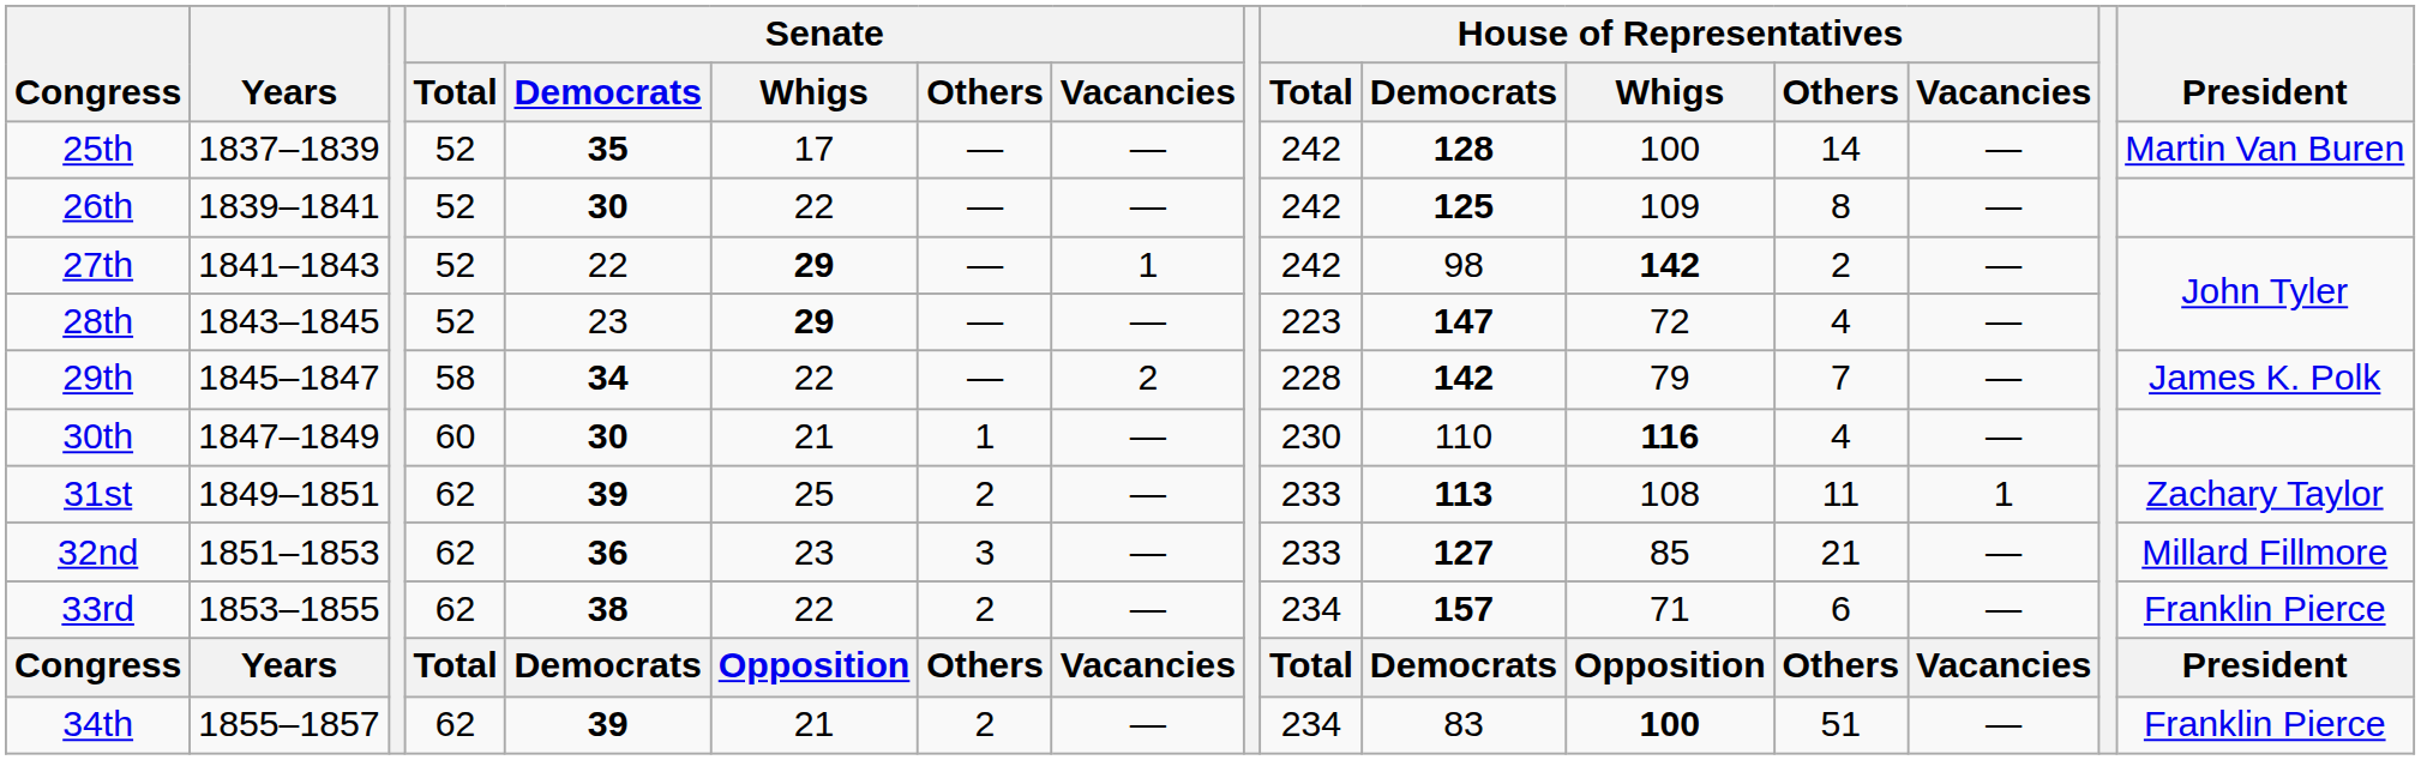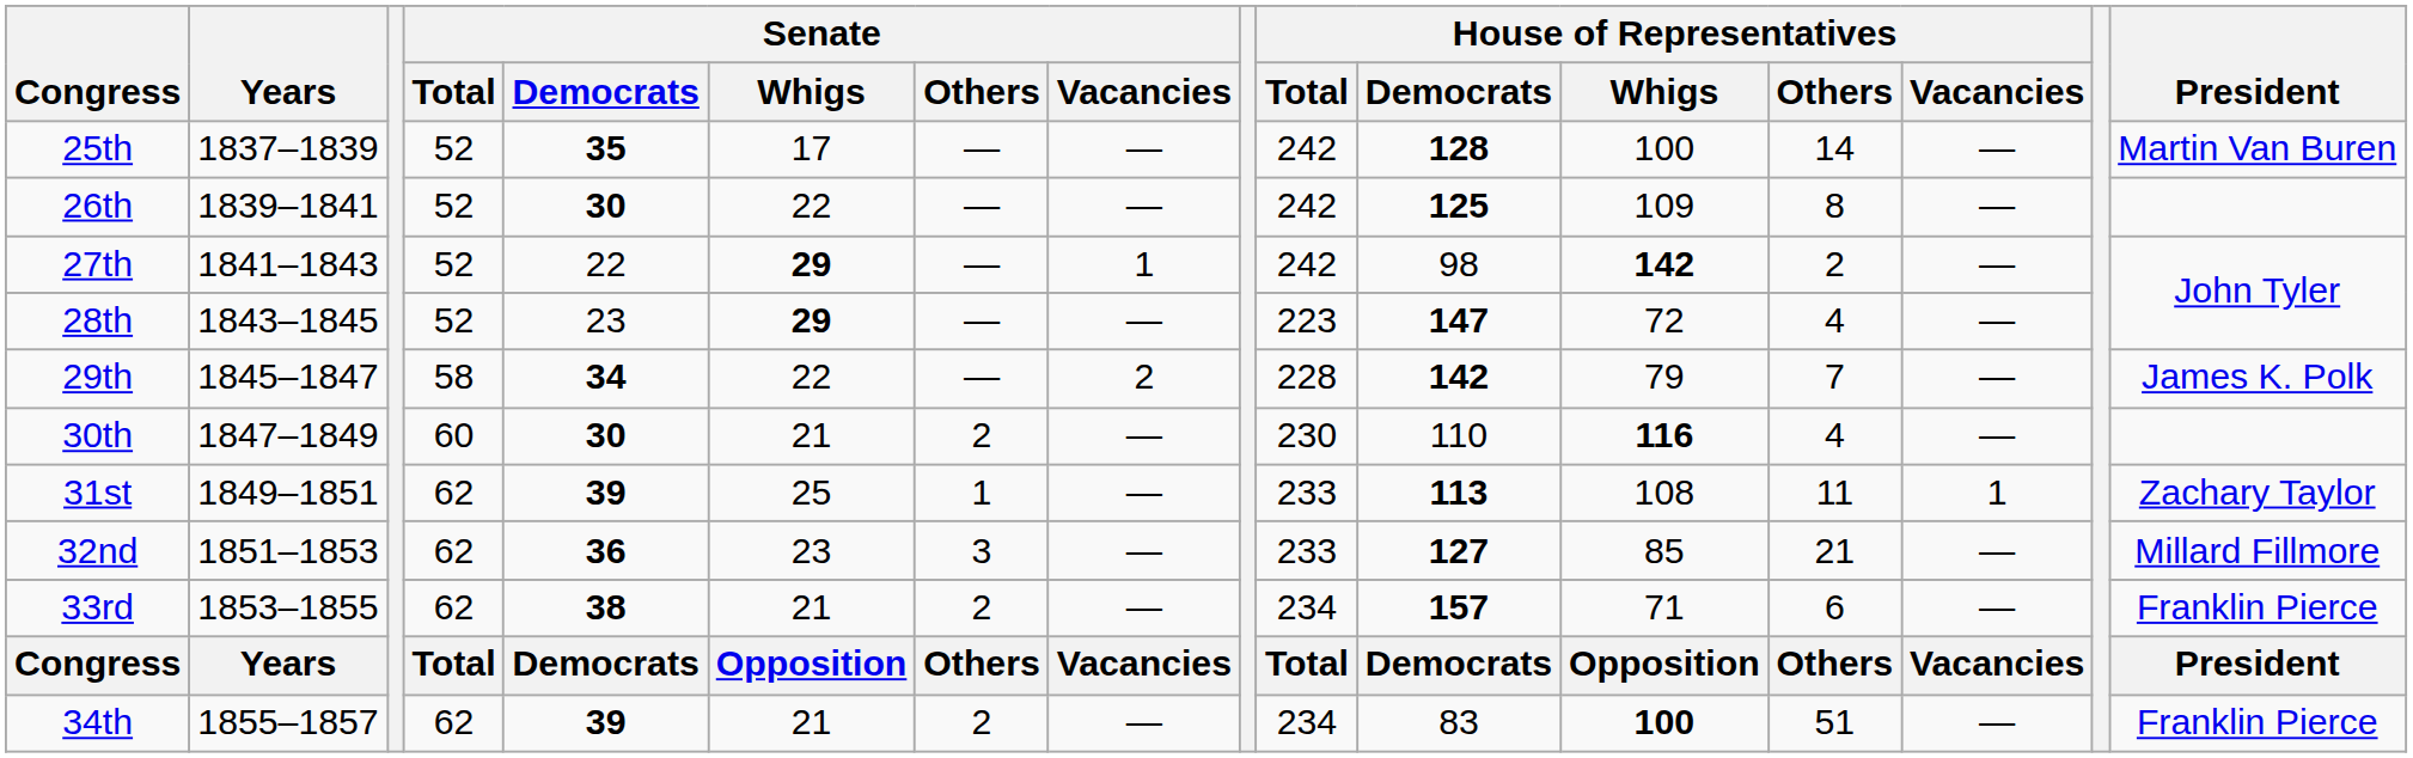 <table class=wikitable style="text-align:center">
 <tr valign=bottom>
 <th rowspan=2>Congress</th>
 <th rowspan=2>Years</th>
 <th rowspan=13></th>
 <th colspan=5>Senate</th>
 <th rowspan=13></th>
 <th colspan=5>House of Representatives</th>
 <th rowspan=13></th>
 <th rowspan=2>President</th>
 </tr>
 <tr valign=bottom>
 <th>Total</th>
 <th><a href='#'>Democrats</a></th>
 <th>Whigs</th>
 <th>Others</th>
 <th>Vacancies</th>
 <th>Total</th>
 <th>Democrats</th>
 <th>Whigs</th>
 <th>Others</th>
 <th>Vacancies</th>
 </tr>
 <tr>
 <td><a href='#'>25th</a></td>
 <td>1837–1839</td>
 <td>52</td>
 <td><strong>35</strong></td>
 <td>17</td>
 <td>—</td>
 <td>—</td>
 <td>242</td>
 <td><strong>128</strong></td>
 <td>100</td>
 <td>14</td>
 <td>—</td>
 <td><a href='#'>Martin Van Buren</a></td>
 </tr>
 <tr>
 <td><a href='#'>26th</a></td>
 <td>1839–1841</td>
 <td>52</td>
 <td><strong>30</strong></td>
 <td>22</td>
 <td>—</td>
 <td>—</td>
 <td>242</td>
 <td><strong>125</strong></td>
 <td>109</td>
 <td>8</td>
 <td>—</td>
 </tr>
 <tr>
 <td><a href='#'>27th</a></td>
 <td>1841–1843</td>
 <td>52</td>
 <td>22</td>
 <td><strong>29</strong></td>
 <td>—</td>
 <td>1</td>
 <td>242</td>
 <td>98</td>
 <td><strong>142</strong></td>
 <td>2</td>
 <td>—</td>
 <td rowspan=2><a href='#'>John Tyler</a></td>
 </tr>
 <tr>
 <td><a href='#'>28th</a></td>
 <td>1843–1845</td>
 <td>52</td>
 <td>23</td>
 <td><strong>29</strong></td>
 <td>—</td>
 <td>—</td>
 <td>223</td>
 <td><strong>147</strong></td>
 <td>72</td>
 <td>4</td>
 <td>—</td>
 </tr>
 <tr>
 <td><a href='#'>29th</a></td>
 <td>1845–1847</td>
 <td>58</td>
 <td><strong>34</strong></td>
 <td>22</td>
 <td>—</td>
 <td>2</td>
 <td>228</td>
 <td><strong>142</strong></td>
 <td>79</td>
 <td>7</td>
 <td>—</td>
 <td><a href='#'>James K. Polk</a></td>
 </tr>
 <tr>
 <td><a href='#'>30th</a></td>
 <td>1847–1849</td>
 <td>60</td>
 <td><strong>30</strong></td>
 <td>21</td>
-<td>1</td>
+<td>2</td>
 <td>—</td>
 <td>230</td>
 <td>110</td>
 <td><strong>116</strong></td>
 <td>4</td>
 <td>—</td>
 </tr>
 <tr>
 <td><a href='#'>31st</a></td>
 <td>1849–1851</td>
 <td>62</td>
 <td><strong>39</strong></td>
 <td>25</td>
-<td>2</td>
+<td>1</td>
 <td>—</td>
 <td>233</td>
 <td><strong>113</strong></td>
 <td>108</td>
 <td>11</td>
 <td>1</td>
 <td><a href='#'>Zachary Taylor</a></td>
 </tr>
 <tr>
 <td><a href='#'>32nd</a></td>
 <td>1851–1853</td>
 <td>62</td>
 <td><strong>36</strong></td>
 <td>23</td>
 <td>3</td>
 <td>—</td>
 <td>233</td>
 <td><strong>127</strong></td>
 <td>85</td>
 <td>21</td>
 <td>—</td>
 <td><a href='#'>Millard Fillmore</a></td>
 </tr>
 <tr>
 <td><a href='#'>33rd</a></td>
 <td>1853–1855</td>
 <td>62</td>
 <td><strong>38</strong></td>
-<td>22</td>
+<td>21</td>
 <td>2</td>
 <td>—</td>
 <td>234</td>
 <td><strong>157</strong></td>
 <td>71</td>
 <td>6</td>
 <td>—</td>
 <td><a href='#'>Franklin Pierce</a></td>
 </tr>
 <tr valign=bottom>
 <th>Congress</th>
 <th>Years</th>
 <th>Total</th>
 <th>Democrats</th>
 <th><a href='#'>Opposition</a></th>
 <th>Others</th>
 <th>Vacancies</th>
 <th>Total</th>
 <th>Democrats</th>
 <th>Opposition</th>
 <th>Others</th>
 <th>Vacancies</th>
 <th>President</th>
 </tr>
 <tr>
 <td><a href='#'>34th</a></td>
 <td>1855–1857</td>
 <td>62</td>
 <td><strong>39</strong></td>
 <td>21</td>
 <td>2</td>
 <td>—</td>
 <td>234</td>
 <td>83</td>
 <td><strong>100</strong></td>
 <td>51</td>
 <td>—</td>
 <td><a href='#'>Franklin Pierce</a></td>
 </tr>
 </table>
